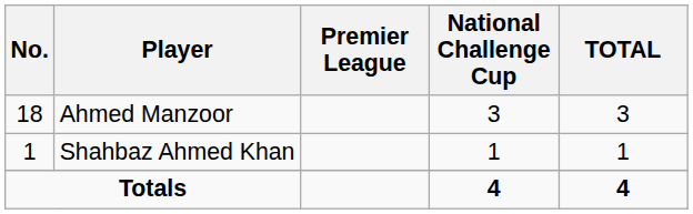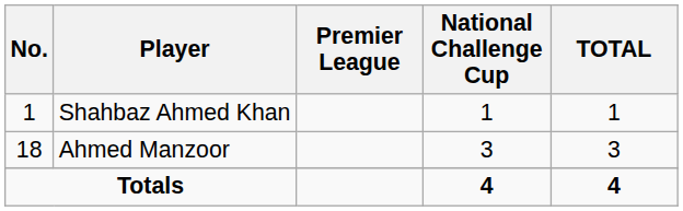 <table class="wikitable sortable alternance" style="text-align: center;">
 <tr>
 <th><strong>No.</strong></th>
 <th><strong>Player</strong></th>
 <th width=80>Premier League</th>
 <th width=80>National Challenge Cup</th>
 <th width=80>TOTAL</th>
 </tr>
 <tr>
+<td>1</td>
+<td align="left"> Shahbaz Ahmed Khan</td>
+<td></td>
+<td>1</td>
+<td>1</td>
+</tr>
+<tr>
 <td>18</td>
 <td align="left"> Ahmed Manzoor</td>
 <td></td>
 <td>3</td>
 <td>3</td>
-</tr>
-<tr>
-<td>1</td>
-<td align="left"> Shahbaz Ahmed Khan</td>
-<td></td>
-<td>1</td>
-<td>1</td>
 </tr>
 <tr>
 </tr>
 <tr class="sortbottom">
 <td colspan="2"><strong>Totals</strong></td>
 <td></td>
 <td><strong>4</strong></td>
 <td><strong>4</strong></td>
 </tr>
 </table>
